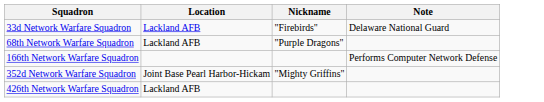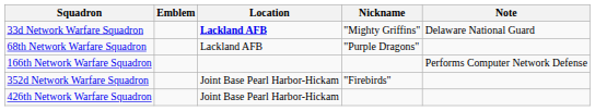 <table class="wikitable">
 <tr>
 <th>Squadron</th>
+<th>Emblem</th>
 <th>Location</th>
 <th>Nickname</th>
 <th>Note</th>
 </tr>
 <tr>
 <td><a href='#'>33d Network Warfare Squadron</a></td>
-<td><a href='#'>Lackland AFB</a></td>
-<td>"Firebirds"</td>
+<td></td>
+<td><strong><a href='#'>Lackland AFB</a></strong></td>
+<td>"Mighty Griffins"</td>
 <td>Delaware National Guard</td>
 </tr>
 <tr>
 <td><a href='#'>68th Network Warfare Squadron</a></td>
+<td></td>
 <td>Lackland AFB</td>
 <td>"Purple Dragons"</td>
 <td></td>
 </tr>
 <tr>
 <td><a href='#'>166th Network Warfare Squadron</a></td>
 <td></td>
 <td></td>
+<td></td>
 <td>Performs Computer Network Defense</td>
 </tr>
 <tr>
 <td><a href='#'>352d Network Warfare Squadron</a></td>
+<td></td>
 <td>Joint Base Pearl Harbor-Hickam</td>
-<td>"Mighty Griffins"</td>
+<td>"Firebirds"</td>
 <td></td>
 </tr>
 <tr>
 <td><a href='#'>426th Network Warfare Squadron</a></td>
-<td>Lackland AFB</td>
+<td></td>
+<td>Joint Base Pearl Harbor-Hickam</td>
 <td></td>
 <td></td>
 </tr>
 </table>
